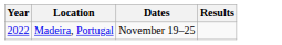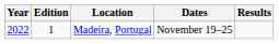 <table class="wikitable">
 <tr>
 <th>Year</th>
+<th>Edition</th>
 <th>Location</th>
 <th>Dates</th>
 <th>Results</th>
 </tr>
 <tr>
 <td><a href='#'>2022</a></td>
+<td align=center>1</td>
 <td> <a href='#'>Madeira</a>, <a href='#'>Portugal</a></td>
 <td>November 19–25</td>
 <td></td>
 </tr>
 </table>
